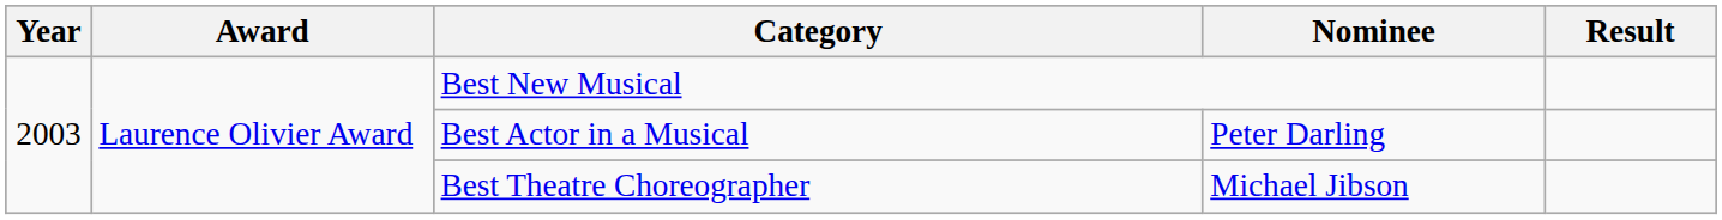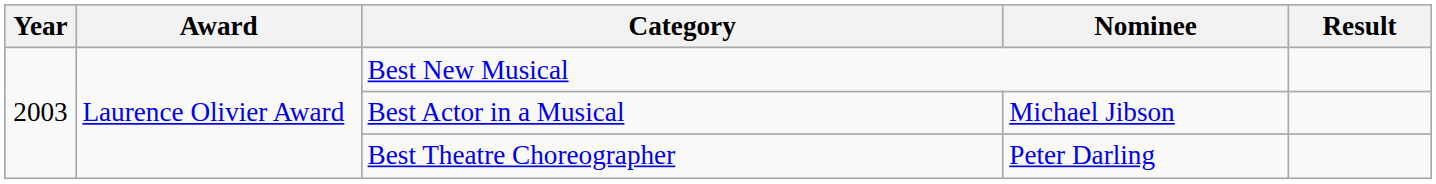 <table class="wikitable" width="95%">
 <tr>
 <th width="5%">Year</th>
 <th width="20%">Award</th>
 <th width="45%">Category</th>
 <th width="20%">Nominee</th>
 <th width="10%">Result</th>
 </tr>
 <tr>
 <td rowspan="3" align="center">2003</td>
 <td rowspan="3"><a href='#'>Laurence Olivier Award</a></td>
 <td colspan="2"><a href='#'>Best New Musical</a></td>
 <td></td>
 </tr>
 <tr>
 <td><a href='#'>Best Actor in a Musical</a></td>
-<td><a href='#'>Peter Darling</a></td>
+<td><a href='#'>Michael Jibson</a></td>
 <td></td>
 </tr>
 <tr>
 <td><a href='#'>Best Theatre Choreographer</a></td>
-<td><a href='#'>Michael Jibson</a></td>
+<td><a href='#'>Peter Darling</a></td>
 <td></td>
 </tr>
 </table>
